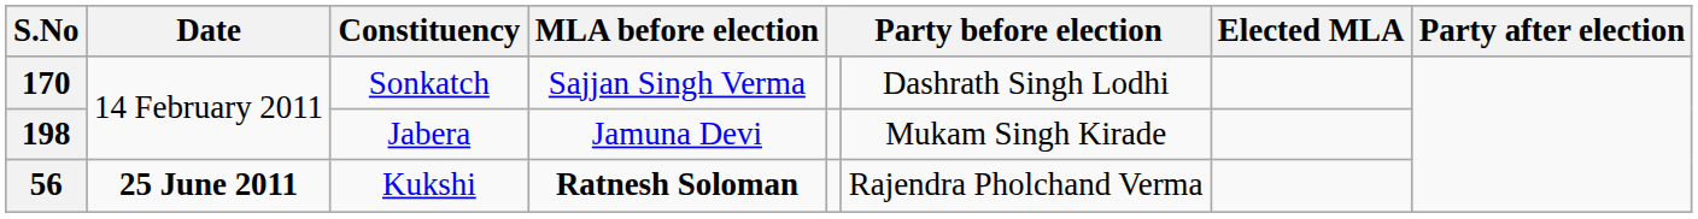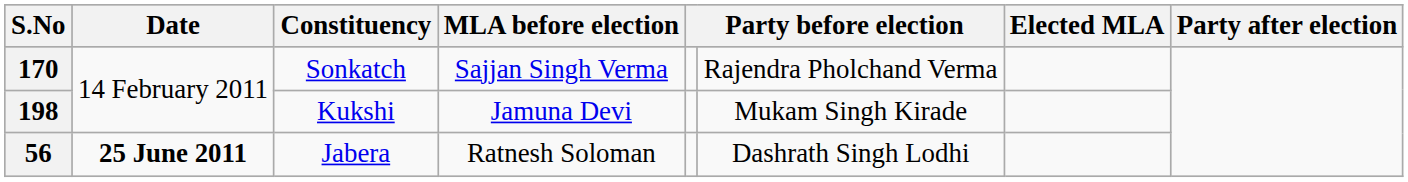 <table class="wikitable sortable" style="text-align:center;">
 <tr>
 <th>S.No</th>
 <th>Date</th>
 <th>Constituency</th>
 <th>MLA before election</th>
 <th colspan="2">Party before election</th>
 <th>Elected MLA</th>
 <th colspan="2">Party after election</th>
 </tr>
 <tr>
 <th>170</th>
 <td Rowspan=2>14 February 2011</td>
 <td><a href='#'>Sonkatch</a></td>
 <td><a href='#'>Sajjan Singh Verma</a></td>
 <td></td>
-<td>Dashrath Singh Lodhi</td>
+<td>Rajendra Pholchand Verma</td>
 <td></td>
 </tr>
 <tr>
 <th>198</th>
-<td><a href='#'>Jabera</a></td>
+<td><a href='#'>Kukshi</a></td>
 <td><a href='#'>Jamuna Devi</a></td>
 <td></td>
 <td>Mukam Singh Kirade</td>
 <td></td>
 </tr>
 <tr>
 <th>56</th>
 <td><strong>25 June 2011</strong></td>
-<td><a href='#'>Kukshi</a></td>
-<td><strong>Ratnesh Soloman</strong></td>
+<td><a href='#'>Jabera</a></td>
+<td>Ratnesh Soloman</td>
 <td></td>
-<td>Rajendra Pholchand Verma</td>
+<td>Dashrath Singh Lodhi</td>
 <td></td>
 </tr>
 </table>
